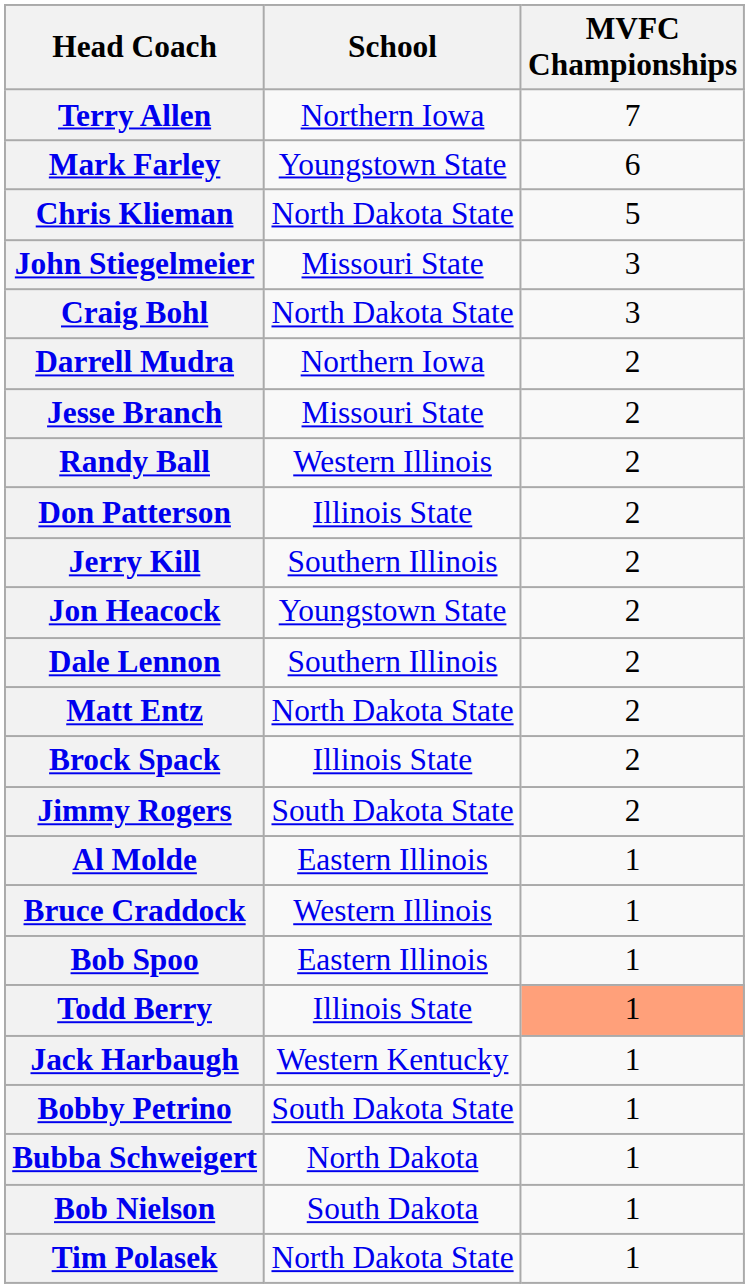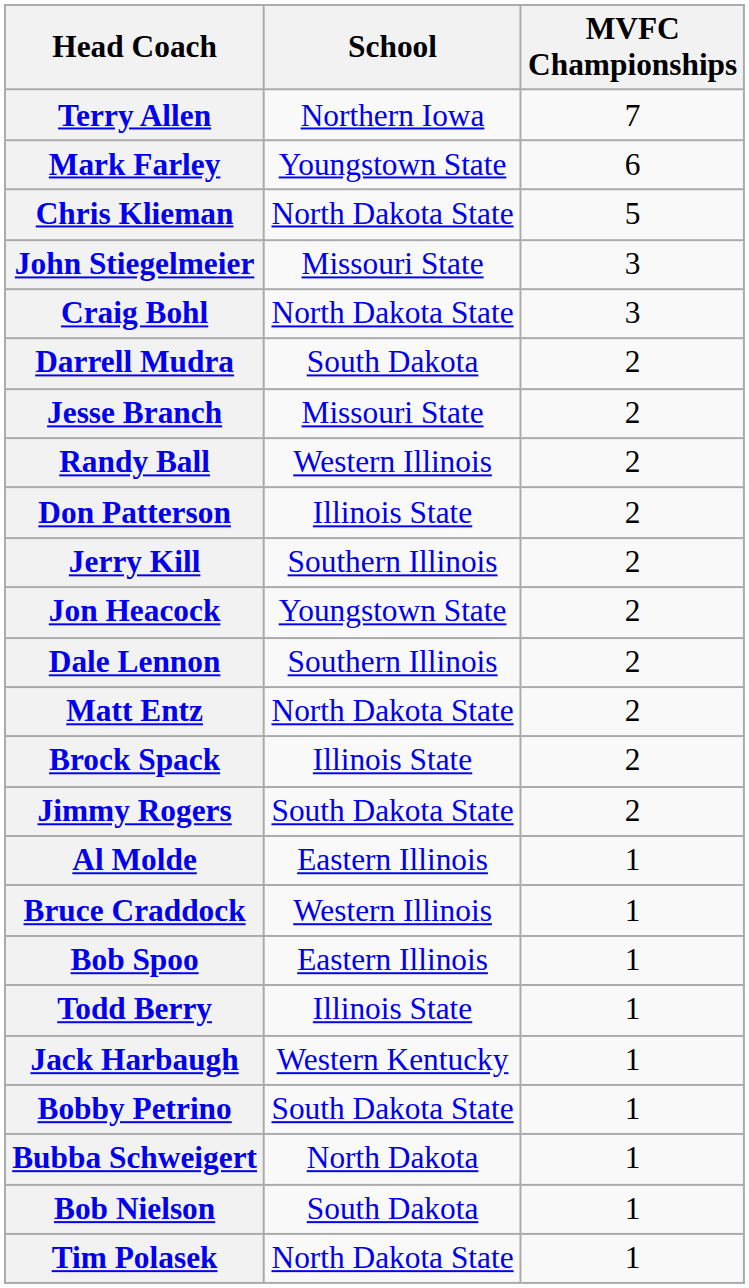 <table class="wikitable sortable" style="text-align: center;">
 <tr>
 <th>Head Coach</th>
 <th>School</th>
 <th>MVFC<br>Championships</th>
 </tr>
 <tr>
 <th><a href='#'>Terry Allen</a></th>
 <td><a href='#'>Northern Iowa</a></td>
 <td>7</td>
 </tr>
 <tr>
 <th><a href='#'>Mark Farley</a></th>
 <td><a href='#'>Youngstown State</a></td>
 <td>6</td>
 </tr>
 <tr>
 <th><a href='#'>Chris Klieman</a></th>
 <td><a href='#'>North Dakota State</a></td>
 <td>5</td>
 </tr>
 <tr>
 <th><a href='#'>John Stiegelmeier</a></th>
 <td><a href='#'>Missouri State</a></td>
 <td>3</td>
 </tr>
 <tr>
 <th><a href='#'>Craig Bohl</a></th>
 <td><a href='#'>North Dakota State</a></td>
 <td>3</td>
 </tr>
 <tr>
 <th><a href='#'>Darrell Mudra</a></th>
-<td><a href='#'>Northern Iowa</a></td>
+<td><a href='#'>South Dakota</a></td>
 <td>2</td>
 </tr>
 <tr>
 <th><a href='#'>Jesse Branch</a></th>
 <td><a href='#'>Missouri State</a></td>
 <td>2</td>
 </tr>
 <tr>
 <th><a href='#'>Randy Ball</a></th>
 <td><a href='#'>Western Illinois</a></td>
 <td>2</td>
 </tr>
 <tr>
 <th><a href='#'>Don Patterson</a></th>
 <td><a href='#'>Illinois State</a></td>
 <td>2</td>
 </tr>
 <tr>
 <th><a href='#'>Jerry Kill</a></th>
 <td><a href='#'>Southern Illinois</a></td>
 <td>2</td>
 </tr>
 <tr>
 <th><a href='#'>Jon Heacock</a></th>
 <td><a href='#'>Youngstown State</a></td>
 <td>2</td>
 </tr>
 <tr>
 <th><a href='#'>Dale Lennon</a></th>
 <td><a href='#'>Southern Illinois</a></td>
 <td>2</td>
 </tr>
 <tr>
 <th><a href='#'>Matt Entz</a></th>
 <td><a href='#'>North Dakota State</a></td>
 <td>2</td>
 </tr>
 <tr>
 <th><a href='#'>Brock Spack</a></th>
 <td><a href='#'>Illinois State</a></td>
 <td>2</td>
 </tr>
 <tr>
 <th><a href='#'>Jimmy Rogers</a></th>
 <td><a href='#'>South Dakota State</a></td>
 <td>2</td>
 </tr>
 <tr>
 <th><a href='#'>Al Molde</a></th>
 <td><a href='#'>Eastern Illinois</a></td>
 <td>1</td>
 </tr>
 <tr>
 <th><a href='#'>Bruce Craddock</a></th>
 <td><a href='#'>Western Illinois</a></td>
 <td>1</td>
 </tr>
 <tr>
 <th><a href='#'>Bob Spoo</a></th>
 <td><a href='#'>Eastern Illinois</a></td>
 <td>1</td>
 </tr>
 <tr>
 <th><a href='#'>Todd Berry</a></th>
 <td><a href='#'>Illinois State</a></td>
-<td style="background: lightsalmon;">1</td>
+<td>1</td>
 </tr>
 <tr>
 <th><a href='#'>Jack Harbaugh</a></th>
 <td><a href='#'>Western Kentucky</a></td>
 <td>1</td>
 </tr>
 <tr>
 <th><a href='#'>Bobby Petrino</a></th>
 <td><a href='#'>South Dakota State</a></td>
 <td>1</td>
 </tr>
 <tr>
 <th><a href='#'>Bubba Schweigert</a></th>
 <td><a href='#'>North Dakota</a></td>
 <td>1</td>
 </tr>
 <tr>
 <th><a href='#'>Bob Nielson</a></th>
 <td><a href='#'>South Dakota</a></td>
 <td>1</td>
 </tr>
 <tr>
 <th><a href='#'>Tim Polasek</a></th>
 <td><a href='#'>North Dakota State</a></td>
 <td>1</td>
 </tr>
 </table>
